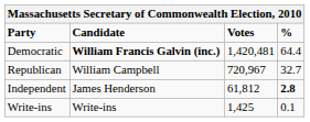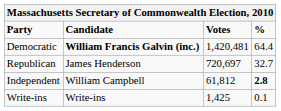 <table class="wikitable">
 <tr>
 <th colspan="4">Massachusetts Secretary of Commonwealth Election, 2010</th>
 </tr>
 <tr>
 <td><strong>Party</strong></td>
 <td><strong>Candidate</strong></td>
 <td><strong>Votes</strong></td>
 <td><strong>%</strong></td>
 </tr>
 <tr>
 <td>Democratic</td>
 <td><strong>William Francis Galvin (inc.)</strong></td>
 <td>1,420,481</td>
 <td>64.4</td>
 </tr>
 <tr>
 <td>Republican</td>
-<td>William Campbell</td>
-<td>720,967</td>
+<td>James Henderson</td>
+<td>720,697</td>
 <td>32.7</td>
 </tr>
 <tr>
 <td>Independent</td>
-<td>James Henderson</td>
+<td>William Campbell</td>
 <td>61,812</td>
 <td><strong>2.8</strong></td>
 </tr>
 <tr>
 <td>Write-ins</td>
 <td>Write-ins</td>
 <td>1,425</td>
 <td>0.1</td>
 </tr>
 </table>
